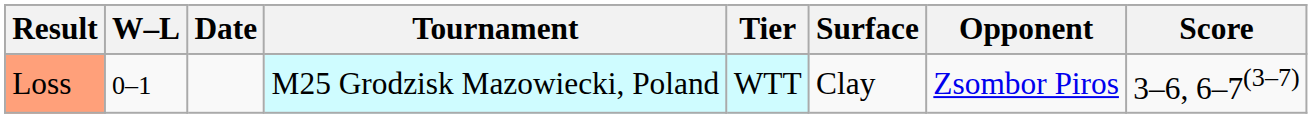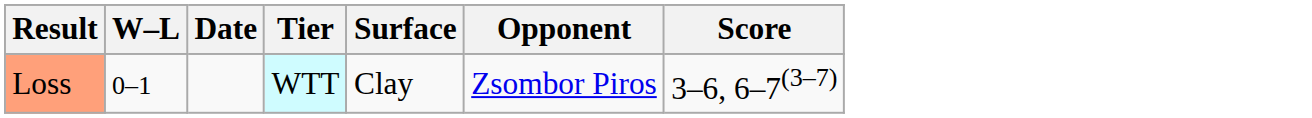 <table class="wikitable">
 <tr>
 <th>Result</th>
 <th class="unsortable">W–L</th>
 <th>Date</th>
-<th>Tournament</th>
 <th>Tier</th>
 <th>Surface</th>
 <th>Opponent</th>
 <th class="unsortable">Score</th>
 </tr>
 <tr>
 <td bgcolor=FFA07A>Loss</td>
 <td><small>0–1</small></td>
 <td></td>
-<td style="background:#cffcff;">M25 Grodzisk Mazowiecki, Poland</td>
 <td style="background:#cffcff;">WTT</td>
 <td>Clay</td>
 <td> <a href='#'>Zsombor Piros</a></td>
 <td>3–6, 6–7<sup>(3–7)</sup></td>
 </tr>
 </table>
